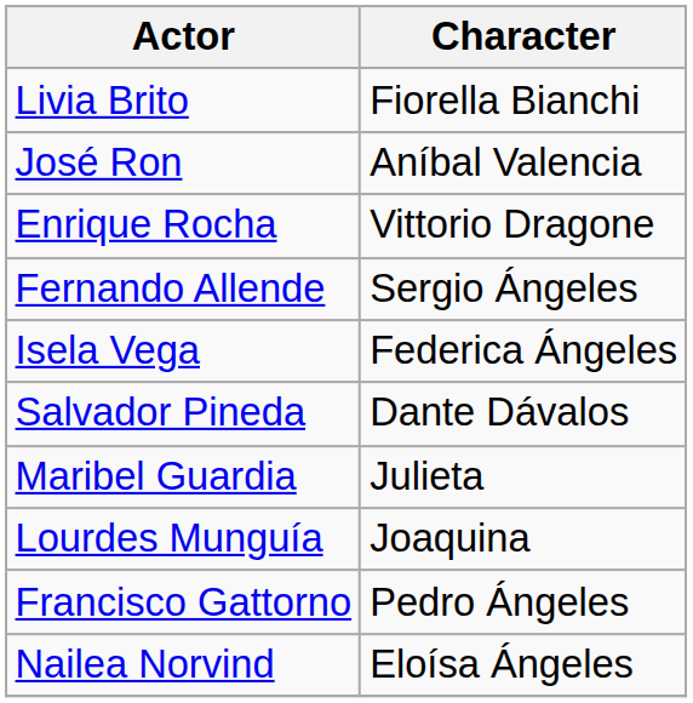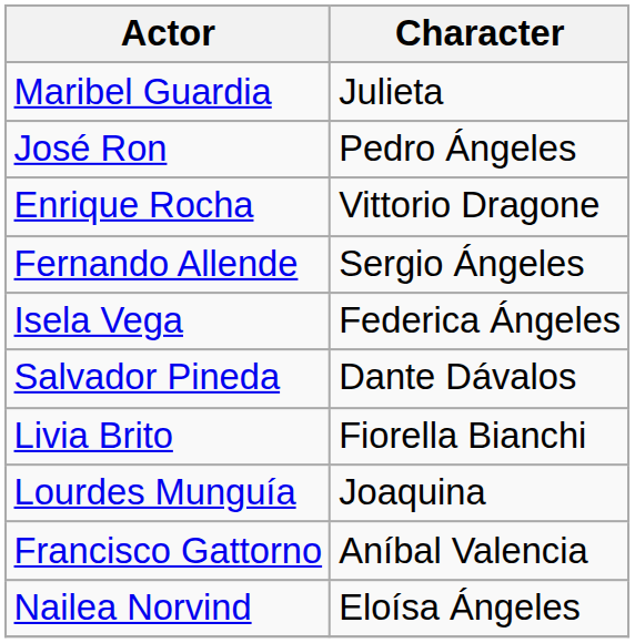 <table class="wikitable">
 <tr>
 <th>Actor</th>
 <th>Character</th>
 </tr>
 <tr>
-<td><a href='#'>Livia Brito</a></td>
-<td>Fiorella Bianchi</td>
+<td><a href='#'>Maribel Guardia</a></td>
+<td>Julieta</td>
 </tr>
 <tr>
 <td><a href='#'>José Ron</a></td>
-<td>Aníbal Valencia</td>
+<td>Pedro Ángeles</td>
 </tr>
 <tr>
 <td><a href='#'>Enrique Rocha</a></td>
 <td>Vittorio Dragone</td>
 </tr>
 <tr>
 <td><a href='#'>Fernando Allende</a></td>
 <td>Sergio Ángeles</td>
 </tr>
 <tr>
 <td><a href='#'>Isela Vega</a></td>
 <td>Federica Ángeles</td>
 </tr>
 <tr>
 <td><a href='#'>Salvador Pineda</a></td>
 <td>Dante Dávalos</td>
 </tr>
 <tr>
-<td><a href='#'>Maribel Guardia</a></td>
-<td>Julieta</td>
+<td><a href='#'>Livia Brito</a></td>
+<td>Fiorella Bianchi</td>
 </tr>
 <tr>
 <td><a href='#'>Lourdes Munguía</a></td>
 <td>Joaquina</td>
 </tr>
 <tr>
 <td><a href='#'>Francisco Gattorno</a></td>
-<td>Pedro Ángeles</td>
+<td>Aníbal Valencia</td>
 </tr>
 <tr>
 <td><a href='#'>Nailea Norvind</a></td>
 <td>Eloísa Ángeles</td>
 </tr>
 <tr>
 </tr>
 </table>
